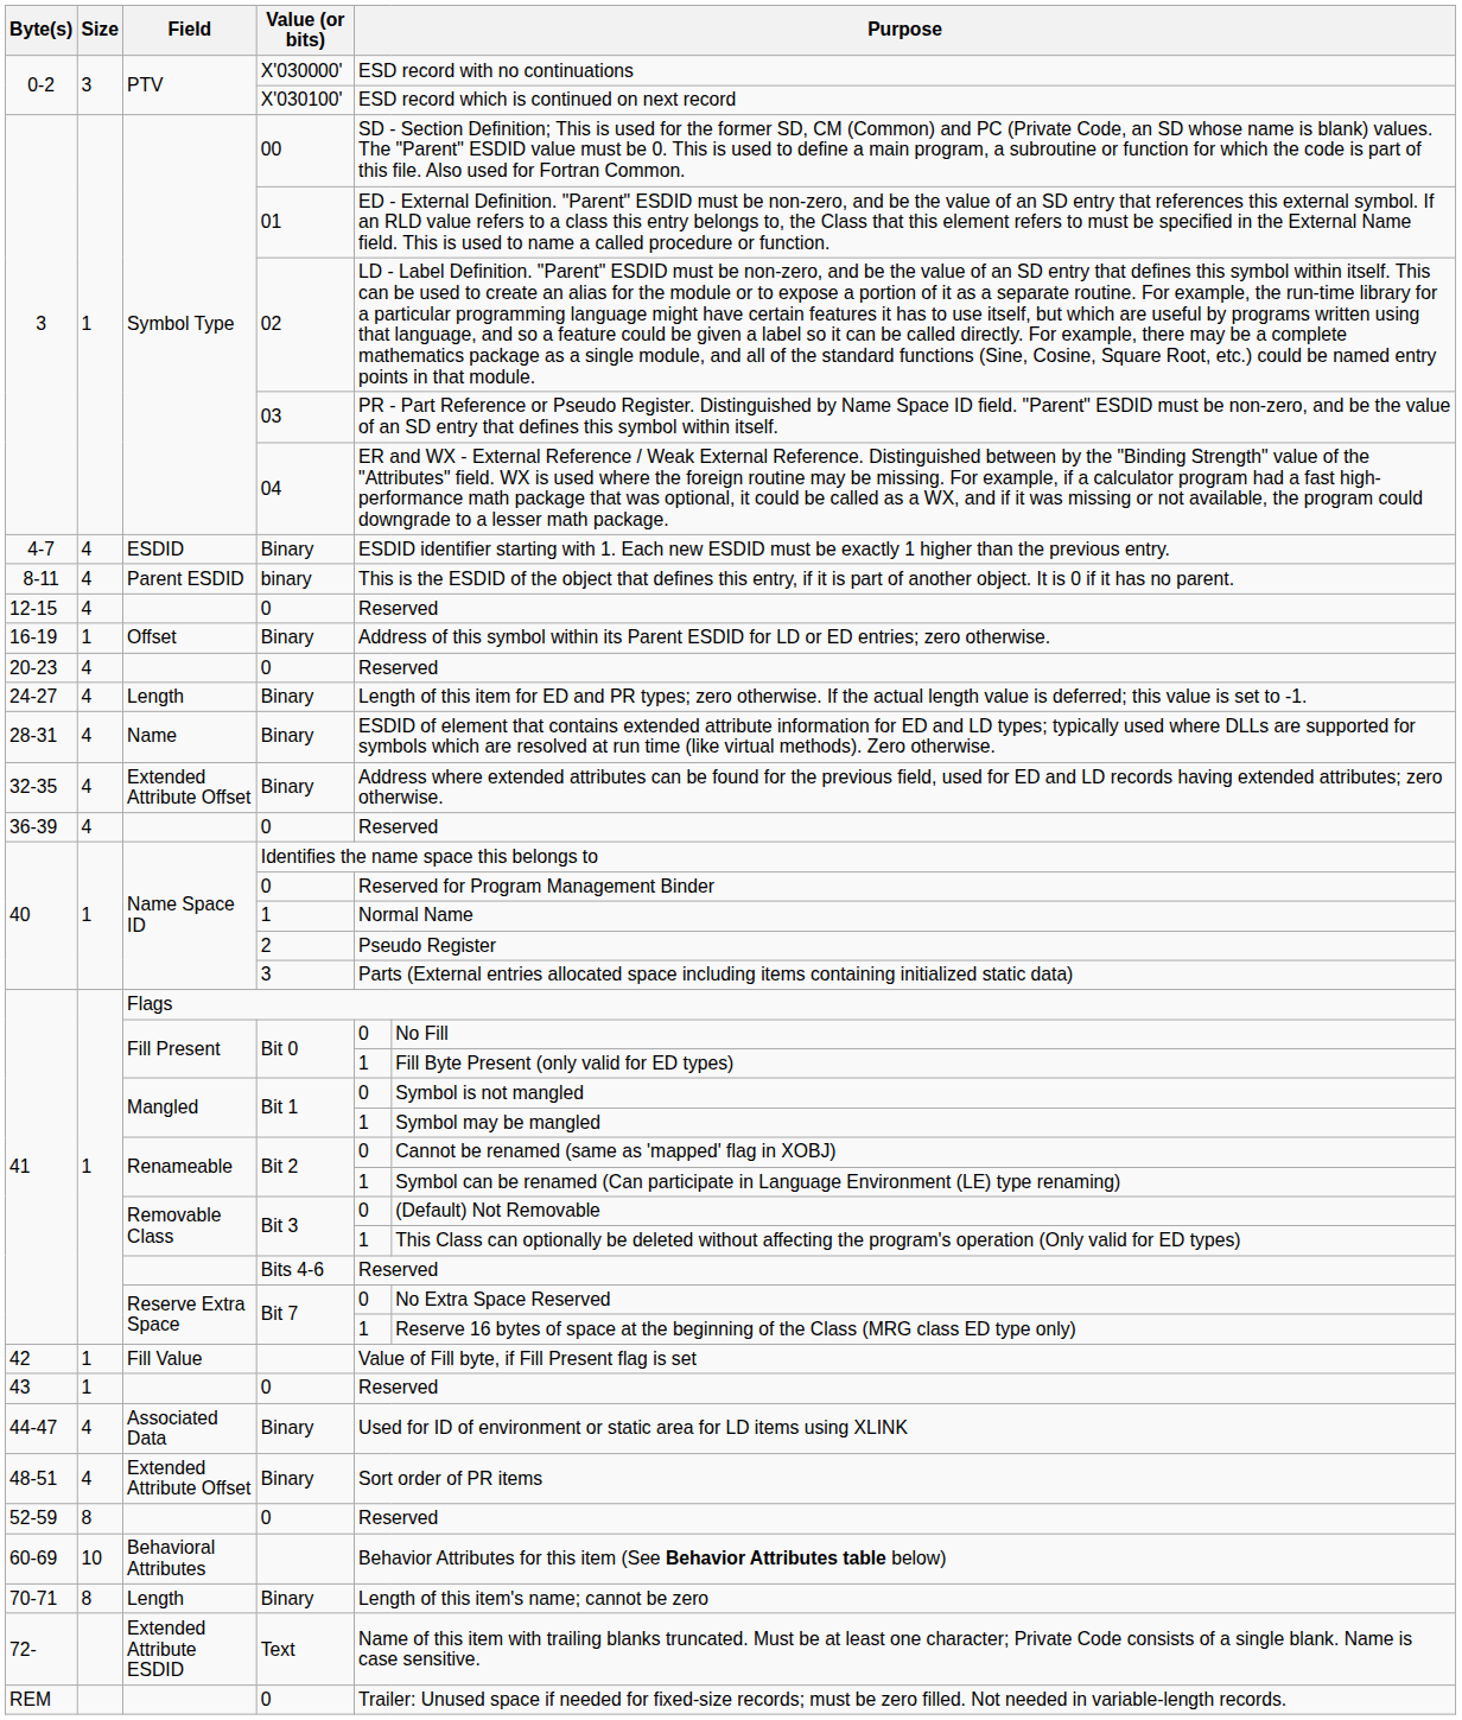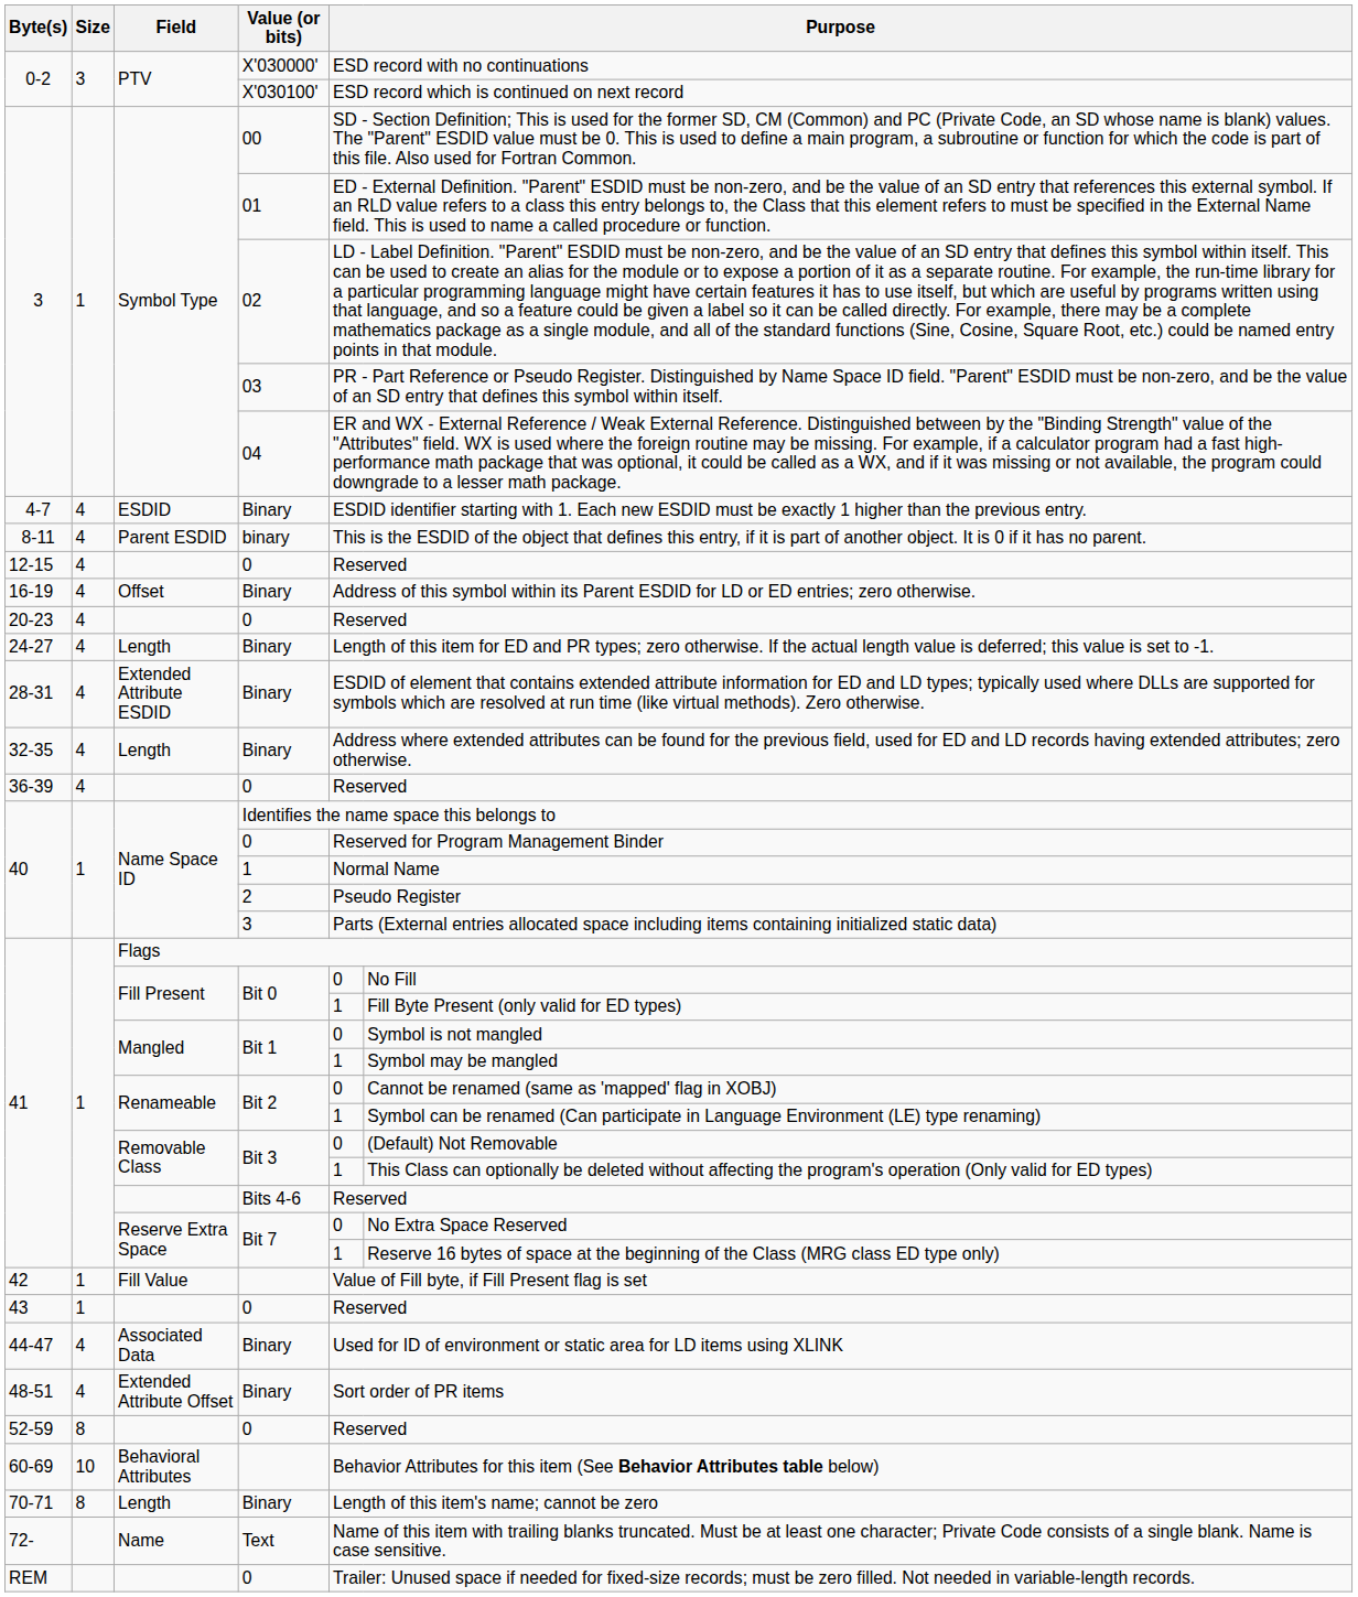 <table class="wikitable" border="1">
 <tr>
 <th>Byte(s)</th>
 <th>Size</th>
 <th>Field</th>
 <th>Value (or bits)</th>
 <th colspan=2>Purpose</th>
 </tr>
 <tr>
 <td rowspan=2 style="text-align:center">0-2</td>
 <td rowspan=2>3</td>
 <td rowspan=2>PTV</td>
 <td>X'030000'</td>
 <td colspan=2>ESD record with no continuations</td>
 </tr>
 <tr>
 <td>X'030100'</td>
 <td colspan=2>ESD record which is continued on next record</td>
 </tr>
 <tr>
 <td rowspan=5 style="text-align:center">3</td>
 <td rowspan=5>1</td>
 <td rowspan=5>Symbol Type</td>
 <td>00</td>
 <td colspan=2>SD - Section Definition; This is used for the former SD, CM (Common) and PC (Private Code, an SD whose name is blank) values. The "Parent" ESDID value must be 0. This is used to define a main program, a subroutine or function for which the code is part of this file. Also used for Fortran Common.</td>
 </tr>
 <tr>
 <td>01</td>
 <td colspan=2>ED - External Definition. "Parent" ESDID must be non-zero, and be the value of an SD entry that references this external symbol. If an RLD value refers to a class this entry belongs to, the Class that this element refers to must be specified in the External Name field. This is used to name a called procedure or function.</td>
 </tr>
 <tr>
 <td>02</td>
 <td colspan=2>LD - Label Definition. "Parent" ESDID must be non-zero, and be the value of an SD entry that defines this symbol within itself. This can be used to create an alias for the module or to expose a portion of it as a separate routine. For example, the run-time library for a particular programming language might have certain features it has to use itself, but which are useful by programs written using that language, and so a feature could be given a label so it can be called directly. For example, there may be a complete mathematics package as a single module, and all of the standard functions (Sine, Cosine, Square Root, etc.) could be named entry points in that module.</td>
 </tr>
 <tr>
 <td>03</td>
 <td colspan=2>PR - Part Reference or Pseudo Register. Distinguished by Name Space ID field. "Parent" ESDID must be non-zero, and be the value of an SD entry that defines this symbol within itself.</td>
 </tr>
 <tr>
 <td>04</td>
 <td colspan=2>ER and WX - External Reference / Weak External Reference. Distinguished between by the "Binding Strength" value of the "Attributes" field. WX is used where the foreign routine may be missing. For example, if a calculator program had a fast high-performance math package that was optional, it could be called as a WX, and if it was missing or not available, the program could downgrade to a lesser math package.</td>
 </tr>
 <tr>
 <td style="text-align:center">4-7</td>
 <td>4</td>
 <td>ESDID</td>
 <td>Binary</td>
 <td colspan=2>ESDID identifier starting with 1. Each new ESDID must be exactly 1 higher than the previous entry.</td>
 </tr>
 <tr>
 <td style="text-align:center">8-11</td>
 <td>4</td>
 <td>Parent ESDID</td>
 <td>binary</td>
 <td colspan=2>This is the ESDID of the object that defines this entry, if it is part of another object. It is 0 if it has no parent.</td>
 </tr>
 <tr>
 <td>12-15</td>
 <td>4</td>
 <td></td>
 <td>0</td>
 <td colspan=2>Reserved</td>
 </tr>
 <tr>
 <td>16-19</td>
-<td>1</td>
+<td>4</td>
 <td>Offset</td>
 <td>Binary</td>
 <td colspan=2>Address of this symbol within its Parent ESDID for LD or ED entries; zero otherwise.</td>
 </tr>
 <tr>
 <td>20-23</td>
 <td>4</td>
 <td></td>
 <td>0</td>
 <td colspan=2>Reserved</td>
 </tr>
 <tr>
 <td>24-27</td>
 <td>4</td>
 <td>Length</td>
 <td>Binary</td>
 <td colspan=2>Length of this item for ED and PR types; zero otherwise. If the actual length value is deferred; this value is set to -1.</td>
 </tr>
 <tr>
 <td>28-31</td>
 <td>4</td>
-<td>Name</td>
+<td>Extended Attribute ESDID</td>
 <td>Binary</td>
 <td colspan=2>ESDID of element that contains extended attribute information for ED and LD types; typically used where DLLs are supported for symbols which are resolved at run time (like virtual methods). Zero otherwise.</td>
 </tr>
 <tr>
 <td>32-35</td>
 <td>4</td>
-<td>Extended Attribute Offset</td>
+<td>Length</td>
 <td>Binary</td>
 <td colspan=2>Address where extended attributes can be found for the previous field, used for ED and LD records having extended attributes; zero otherwise.</td>
 </tr>
 <tr>
 <td>36-39</td>
 <td>4</td>
 <td></td>
 <td>0</td>
 <td colspan=2>Reserved</td>
 </tr>
 <tr>
 <td rowspan=5>40</td>
 <td rowspan=5>1</td>
 <td rowspan=5>Name Space ID</td>
 <td colspan=3>Identifies the name space this belongs to</td>
 </tr>
 <tr>
 <td>0</td>
 <td colspan=2>Reserved for Program Management Binder</td>
 </tr>
 <tr>
 <td>1</td>
 <td colspan=2>Normal Name</td>
 </tr>
 <tr>
 <td>2</td>
 <td colspan=2>Pseudo Register</td>
 </tr>
 <tr>
 <td>3</td>
 <td colspan=2>Parts (External entries allocated space including items containing initialized static data)</td>
 </tr>
 <tr>
 <td rowspan=12>41</td>
 <td rowspan=12>1</td>
 <td colspan=4>Flags</td>
 </tr>
 <tr>
 <td rowspan=2>Fill Present</td>
 <td rowspan=2>Bit 0</td>
 <td>0</td>
 <td>No Fill</td>
 </tr>
 <tr>
 <td>1</td>
 <td>Fill Byte Present (only valid for ED types)</td>
 </tr>
 <tr>
 <td rowspan=2>Mangled</td>
 <td rowspan=2>Bit 1</td>
 <td>0</td>
 <td>Symbol is not mangled</td>
 </tr>
 <tr>
 <td>1</td>
 <td>Symbol may be mangled</td>
 </tr>
 <tr>
 <td rowspan=2>Renameable</td>
 <td rowspan=2>Bit 2</td>
 <td>0</td>
 <td>Cannot be renamed (same as 'mapped' flag in XOBJ)</td>
 </tr>
 <tr>
 <td>1</td>
 <td>Symbol can be renamed (Can participate in Language Environment (LE) type renaming)</td>
 </tr>
 <tr>
 <td rowspan=2>Removable Class</td>
 <td rowspan=2>Bit 3</td>
 <td>0</td>
 <td>(Default) Not Removable</td>
 </tr>
 <tr>
 <td>1</td>
 <td>This Class can optionally be deleted without affecting the program's operation (Only valid for ED types)</td>
 </tr>
 <tr>
 <td></td>
 <td>Bits 4-6</td>
 <td colspan=2>Reserved</td>
 </tr>
 <tr>
 <td rowspan=2>Reserve Extra Space</td>
 <td rowspan=2>Bit 7</td>
 <td>0</td>
 <td>No Extra Space Reserved</td>
 </tr>
 <tr>
 <td>1</td>
 <td>Reserve 16 bytes of space at the beginning of the Class (MRG class ED type only)</td>
 </tr>
 <tr>
 <td>42</td>
 <td>1</td>
 <td>Fill Value</td>
 <td></td>
 <td colspan=2>Value of Fill byte, if Fill Present flag is set</td>
 </tr>
 <tr>
 <td>43</td>
 <td>1</td>
 <td></td>
 <td>0</td>
 <td colspan=2>Reserved</td>
 </tr>
 <tr>
 <td>44-47</td>
 <td>4</td>
 <td>Associated Data</td>
 <td>Binary</td>
 <td colspan=2>Used for ID of environment or static area for LD items using XLINK</td>
 </tr>
 <tr>
 <td>48-51</td>
 <td>4</td>
 <td>Extended Attribute Offset</td>
 <td>Binary</td>
 <td colspan=2>Sort order of PR items</td>
 </tr>
 <tr>
 <td>52-59</td>
 <td>8</td>
 <td></td>
 <td>0</td>
 <td colspan=2>Reserved</td>
 </tr>
 <tr>
 <td>60-69</td>
 <td>10</td>
 <td>Behavioral Attributes</td>
 <td></td>
 <td colspan=2>Behavior Attributes for this item (See <strong>Behavior Attributes table</strong> below)</td>
 </tr>
 <tr>
 <td>70-71</td>
 <td>8</td>
 <td>Length</td>
 <td>Binary</td>
 <td colspan=2>Length of this item's name; cannot be zero</td>
 </tr>
 <tr>
 <td>72-</td>
 <td></td>
-<td>Extended Attribute ESDID</td>
+<td>Name</td>
 <td>Text</td>
 <td colspan=2>Name of this item with trailing blanks truncated. Must be at least one character; Private Code consists of a single blank. Name is case sensitive.</td>
 </tr>
 <tr>
 <td>REM</td>
 <td></td>
 <td></td>
 <td>0</td>
 <td colspan=2>Trailer: Unused space if needed for fixed-size records; must be zero filled. Not needed in variable-length records.</td>
 </tr>
 </table>
